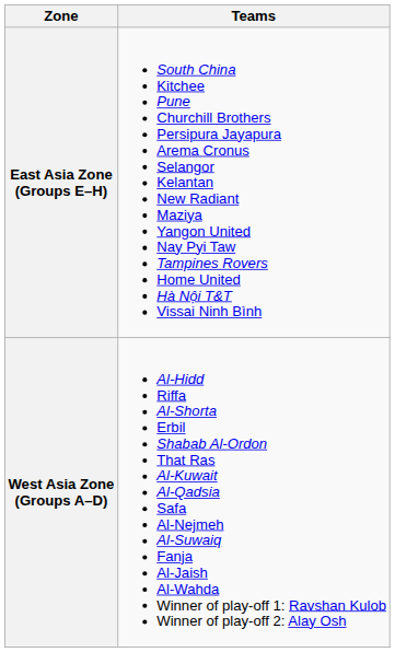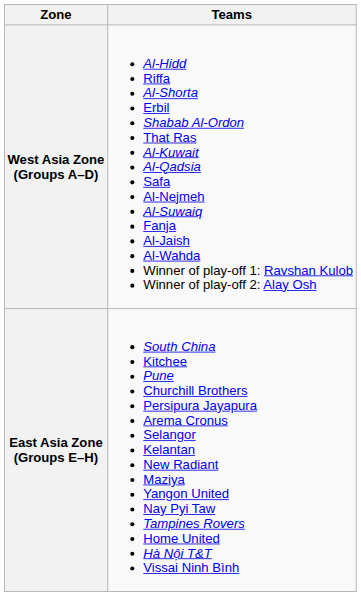 <table class="wikitable">
 <tr>
 <th>Zone</th>
 <th>Teams</th>
 </tr>
 <tr>
+<th>West Asia Zone<br>(Groups A–D)</th>
+<td valign=top><br><ul><li> <em><a href='#'>Al-Hidd</a></em></li><li> <a href='#'>Riffa</a></li><li> <em><a href='#'>Al-Shorta</a></em></li><li> <a href='#'>Erbil</a></li><li> <em><a href='#'>Shabab Al-Ordon</a></em></li><li> <a href='#'>That Ras</a></li><li> <em><a href='#'>Al-Kuwait</a></em></li><li> <em><a href='#'>Al-Qadsia</a></em></li><li> <a href='#'>Safa</a></li><li> <a href='#'>Al-Nejmeh</a></li><li> <em><a href='#'>Al-Suwaiq</a></em></li><li> <a href='#'>Fanja</a></li><li> <a href='#'>Al-Jaish</a></li><li> <a href='#'>Al-Wahda</a></li><li>Winner of play-off 1:  <a href='#'>Ravshan Kulob</a></li><li>Winner of play-off 2:  <a href='#'>Alay Osh</a></li></ul></td>
+</tr>
+<tr>
 <th>East Asia Zone<br>(Groups E–H)</th>
 <td valign=top><br><ul><li> <em><a href='#'>South China</a></em></li><li> <a href='#'>Kitchee</a></li><li> <em><a href='#'>Pune</a></em></li><li> <a href='#'>Churchill Brothers</a></li><li> <a href='#'>Persipura Jayapura</a></li><li> <a href='#'>Arema Cronus</a></li><li> <a href='#'>Selangor</a></li><li> <a href='#'>Kelantan</a></li><li> <a href='#'>New Radiant</a></li><li> <a href='#'>Maziya</a></li><li> <a href='#'>Yangon United</a></li><li> <a href='#'>Nay Pyi Taw</a></li><li> <em><a href='#'>Tampines Rovers</a></em></li><li> <a href='#'>Home United</a></li><li> <em><a href='#'>Hà Nội T&T</a></em></li><li> <a href='#'>Vissai Ninh Bình</a></li></ul></td>
 </tr>
-<tr>
-<th>West Asia Zone<br>(Groups A–D)</th>
-<td valign=top><br><ul><li> <em><a href='#'>Al-Hidd</a></em></li><li> <a href='#'>Riffa</a></li><li> <em><a href='#'>Al-Shorta</a></em></li><li> <a href='#'>Erbil</a></li><li> <em><a href='#'>Shabab Al-Ordon</a></em></li><li> <a href='#'>That Ras</a></li><li> <em><a href='#'>Al-Kuwait</a></em></li><li> <em><a href='#'>Al-Qadsia</a></em></li><li> <a href='#'>Safa</a></li><li> <a href='#'>Al-Nejmeh</a></li><li> <em><a href='#'>Al-Suwaiq</a></em></li><li> <a href='#'>Fanja</a></li><li> <a href='#'>Al-Jaish</a></li><li> <a href='#'>Al-Wahda</a></li><li>Winner of play-off 1:  <a href='#'>Ravshan Kulob</a></li><li>Winner of play-off 2:  <a href='#'>Alay Osh</a></li></ul></td>
-</tr>
 </table>
